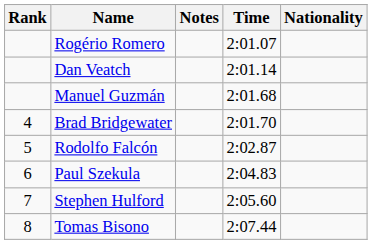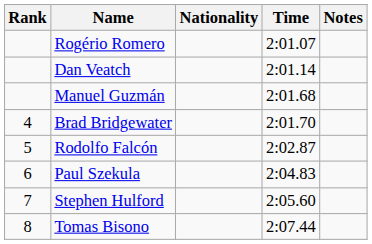 <table class="wikitable sortable" style="text-align:center">
 <tr>
 <th>Rank</th>
 <th>Name</th>
+<th>Nationality</th>
+<th>Time</th>
 <th>Notes</th>
-<th>Time</th>
-<th>Nationality</th>
 </tr>
 <tr>
 <td></td>
 <td align=left><a href='#'>Rogério Romero</a></td>
+<td align=left></td>
+<td>2:01.07</td>
 <td></td>
-<td>2:01.07</td>
-<td align=left></td>
 </tr>
 <tr>
 <td></td>
 <td align=left><a href='#'>Dan Veatch</a></td>
+<td align=left></td>
+<td>2:01.14</td>
 <td></td>
-<td>2:01.14</td>
-<td align=left></td>
 </tr>
 <tr>
 <td></td>
 <td align=left><a href='#'>Manuel Guzmán</a></td>
+<td align=left></td>
+<td>2:01.68</td>
 <td></td>
-<td>2:01.68</td>
-<td align=left></td>
 </tr>
 <tr>
 <td>4</td>
 <td align=left><a href='#'>Brad Bridgewater</a></td>
+<td align=left></td>
+<td>2:01.70</td>
 <td></td>
-<td>2:01.70</td>
-<td align=left></td>
 </tr>
 <tr>
 <td>5</td>
 <td align=left><a href='#'>Rodolfo Falcón</a></td>
+<td align=left></td>
+<td>2:02.87</td>
 <td></td>
-<td>2:02.87</td>
-<td align=left></td>
 </tr>
 <tr>
 <td>6</td>
 <td align=left><a href='#'>Paul Szekula</a></td>
+<td align="left"></td>
+<td>2:04.83</td>
 <td></td>
-<td>2:04.83</td>
-<td align="left"></td>
 </tr>
 <tr>
 <td>7</td>
 <td align=left><a href='#'>Stephen Hulford</a></td>
+<td align="left"></td>
+<td>2:05.60</td>
 <td></td>
-<td>2:05.60</td>
-<td align="left"></td>
 </tr>
 <tr>
 <td>8</td>
 <td align=left><a href='#'>Tomas Bisono</a></td>
+<td align="left"></td>
+<td>2:07.44</td>
 <td></td>
-<td>2:07.44</td>
-<td align="left"></td>
 </tr>
 </table>
